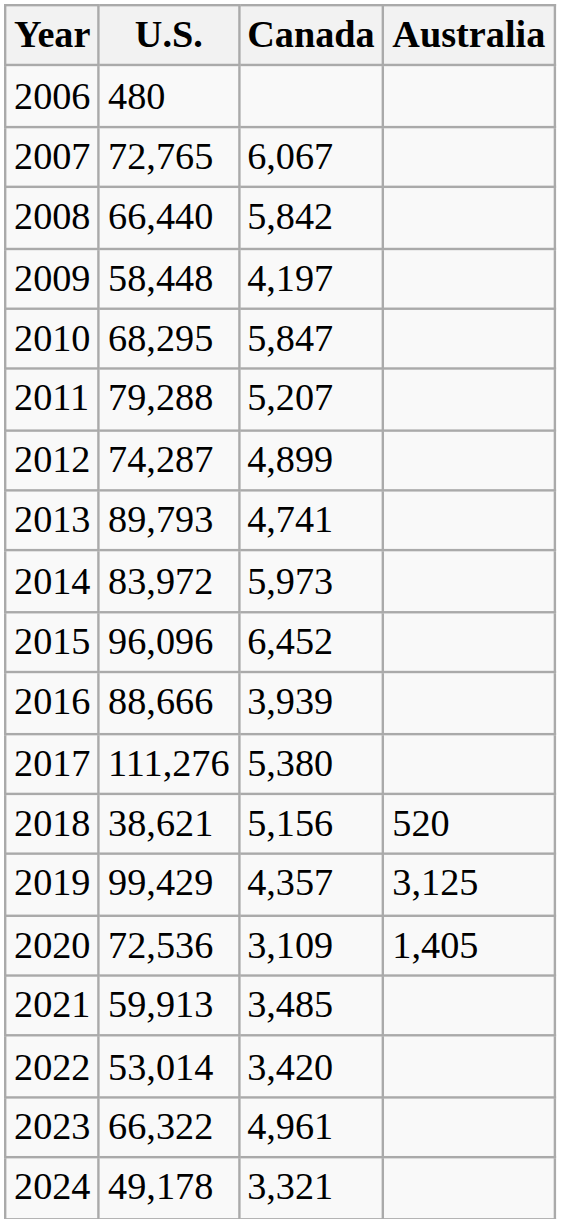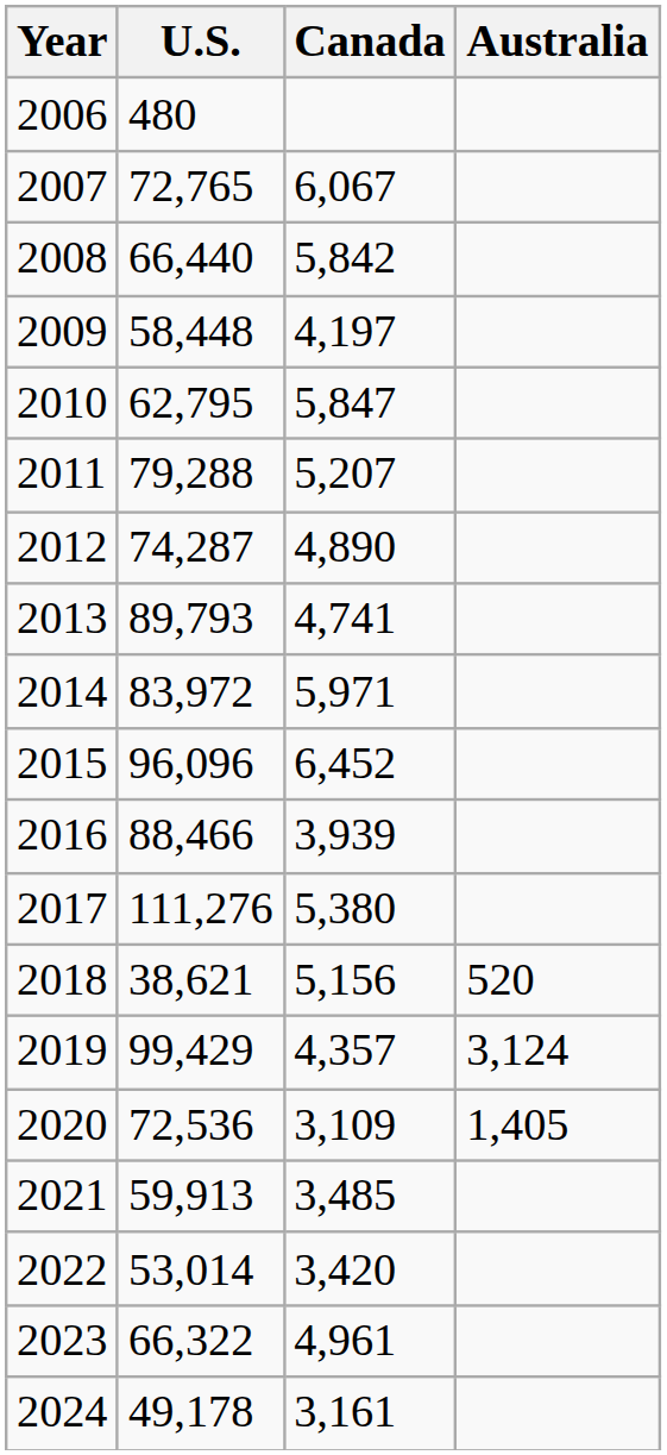 <table class="wikitable">
 <tr>
 <th>Year</th>
 <th>U.S.</th>
 <th>Canada</th>
 <th>Australia</th>
 </tr>
 <tr>
 <td>2006</td>
 <td>480</td>
 <td></td>
 <td></td>
 </tr>
 <tr>
 <td>2007</td>
 <td>72,765</td>
 <td>6,067</td>
 <td></td>
 </tr>
 <tr>
 <td>2008</td>
 <td>66,440</td>
 <td>5,842</td>
 <td></td>
 </tr>
 <tr>
 <td>2009</td>
 <td>58,448</td>
 <td>4,197</td>
 <td></td>
 </tr>
 <tr>
 <td>2010</td>
-<td>68,295</td>
+<td>62,795</td>
 <td>5,847</td>
 <td></td>
 </tr>
 <tr>
 <td>2011</td>
 <td>79,288</td>
 <td>5,207</td>
 <td></td>
 </tr>
 <tr>
 <td>2012</td>
 <td>74,287</td>
-<td>4,899</td>
+<td>4,890</td>
 <td></td>
 </tr>
 <tr>
 <td>2013</td>
 <td>89,793</td>
 <td>4,741</td>
 <td></td>
 </tr>
 <tr>
 <td>2014</td>
 <td>83,972</td>
-<td>5,973</td>
+<td>5,971</td>
 <td></td>
 </tr>
 <tr>
 <td>2015</td>
 <td>96,096</td>
 <td>6,452</td>
 <td></td>
 </tr>
 <tr>
 <td>2016</td>
-<td>88,666</td>
+<td>88,466</td>
 <td>3,939</td>
 <td></td>
 </tr>
 <tr>
 <td>2017</td>
 <td>111,276</td>
 <td>5,380</td>
 <td></td>
 </tr>
 <tr>
 <td>2018</td>
 <td>38,621</td>
 <td>5,156</td>
 <td>520</td>
 </tr>
 <tr>
 <td>2019</td>
 <td>99,429</td>
 <td>4,357</td>
-<td>3,125</td>
+<td>3,124</td>
 </tr>
 <tr>
 <td>2020</td>
 <td>72,536</td>
 <td>3,109</td>
 <td>1,405</td>
 </tr>
 <tr>
 <td>2021</td>
 <td>59,913</td>
 <td>3,485</td>
 <td></td>
 </tr>
 <tr>
 <td>2022</td>
 <td>53,014</td>
 <td>3,420</td>
 <td></td>
 </tr>
 <tr>
 <td>2023</td>
 <td>66,322</td>
 <td>4,961</td>
 <td></td>
 </tr>
 <tr>
 <td>2024</td>
 <td>49,178</td>
-<td>3,321</td>
+<td>3,161</td>
 <td></td>
 </tr>
 </table>
